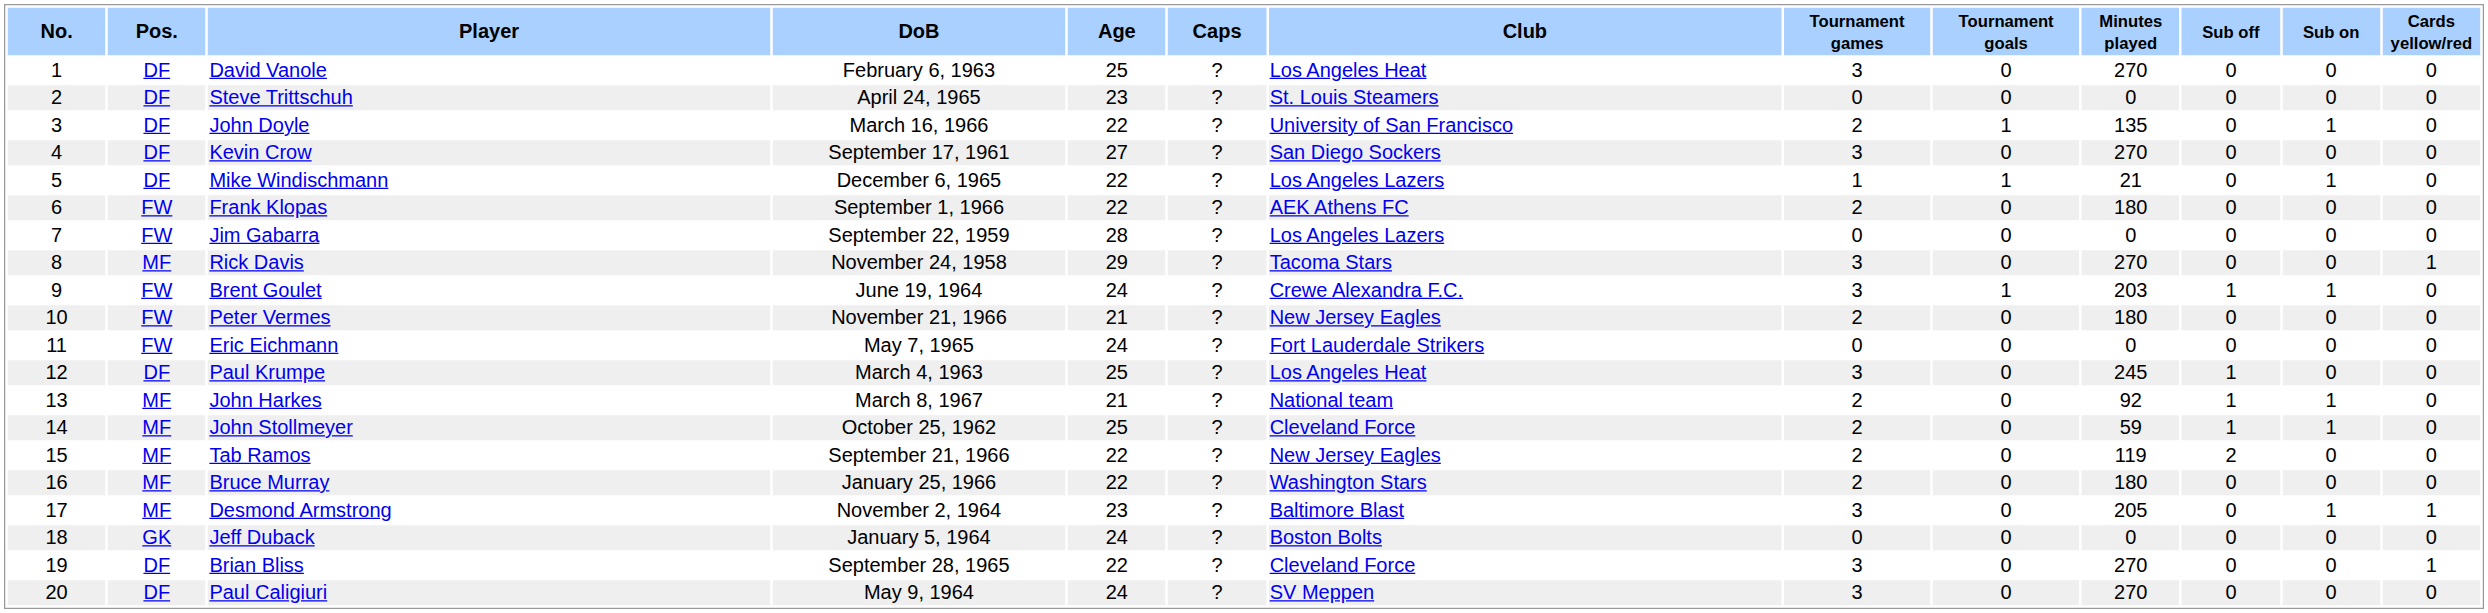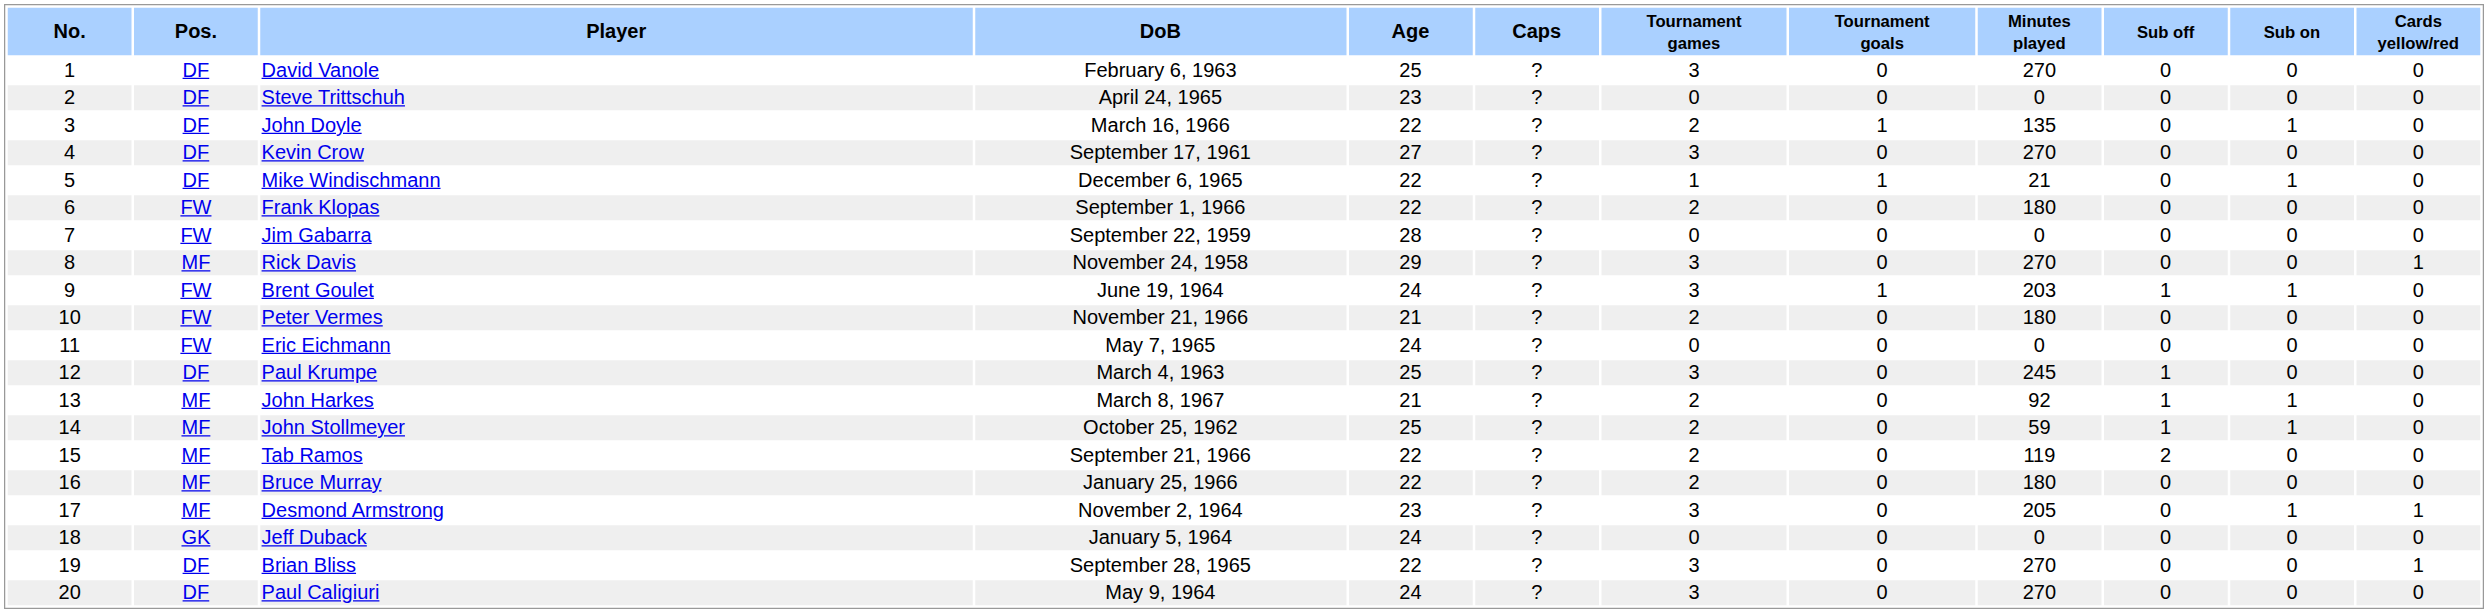 <table border="0" width="100%" style="border: 1px solid #999; background-color:#FFFFFF; text-align:center">
 <tr align="center" bgcolor="#AAD0FF">
 <th width=4%>No.</th>
 <th width=4%>Pos.</th>
 <th width=23%>Player</th>
 <th width=12%>DoB</th>
 <th width=4%>Age</th>
 <th width=4%>Caps</th>
-<th width=21%>Club</th>
 <th width=6%><small>Tournament<br>games</small></th>
 <th width=6%><small>Tournament<br>goals</small></th>
 <th width=4%><small>Minutes<br>played</small></th>
 <th width=4%><small>Sub off</small></th>
 <th width=4%><small>Sub on</small></th>
 <th width=4%><small>Cards<br>yellow/red</small></th>
 </tr>
 <tr>
 <td>1</td>
 <td><a href='#'>DF</a></td>
 <td align="left"><a href='#'>David Vanole</a></td>
 <td>February 6, 1963</td>
 <td>25</td>
 <td>?</td>
-<td align="left"> <a href='#'>Los Angeles Heat</a></td>
 <td>3</td>
 <td>0</td>
 <td>270</td>
 <td>0</td>
 <td>0</td>
 <td>0</td>
 </tr>
 <tr bgcolor="#EFEFEF">
 <td>2</td>
 <td><a href='#'>DF</a></td>
 <td align="left"><a href='#'>Steve Trittschuh</a></td>
 <td>April 24, 1965</td>
 <td>23</td>
 <td>?</td>
-<td align="left"> <a href='#'>St. Louis Steamers</a></td>
 <td>0</td>
 <td>0</td>
 <td>0</td>
 <td>0</td>
 <td>0</td>
 <td>0</td>
 </tr>
 <tr>
 <td>3</td>
 <td><a href='#'>DF</a></td>
 <td align="left"><a href='#'>John Doyle</a></td>
 <td>March 16, 1966</td>
 <td>22</td>
 <td>?</td>
-<td align="left"> <a href='#'>University of San Francisco</a></td>
 <td>2</td>
 <td>1</td>
 <td>135</td>
 <td>0</td>
 <td>1</td>
 <td>0</td>
 </tr>
 <tr bgcolor="#EFEFEF">
 <td>4</td>
 <td><a href='#'>DF</a></td>
 <td align="left"><a href='#'>Kevin Crow</a></td>
 <td>September 17, 1961</td>
 <td>27</td>
 <td>?</td>
-<td align="left"> <a href='#'>San Diego Sockers</a></td>
 <td>3</td>
 <td>0</td>
 <td>270</td>
 <td>0</td>
 <td>0</td>
 <td>0</td>
 </tr>
 <tr>
 <td>5</td>
 <td><a href='#'>DF</a></td>
 <td align="left"><a href='#'>Mike Windischmann</a></td>
 <td>December 6, 1965</td>
 <td>22</td>
 <td>?</td>
-<td align="left"> <a href='#'>Los Angeles Lazers</a></td>
 <td>1</td>
 <td>1</td>
 <td>21</td>
 <td>0</td>
 <td>1</td>
 <td>0</td>
 </tr>
 <tr bgcolor="#EFEFEF">
 <td>6</td>
 <td><a href='#'>FW</a></td>
 <td align="left"><a href='#'>Frank Klopas</a></td>
 <td>September 1, 1966</td>
 <td>22</td>
 <td>?</td>
-<td align="left"> <a href='#'>AEK Athens FC</a></td>
 <td>2</td>
 <td>0</td>
 <td>180</td>
 <td>0</td>
 <td>0</td>
 <td>0</td>
 </tr>
 <tr>
 <td>7</td>
 <td><a href='#'>FW</a></td>
 <td align="left"><a href='#'>Jim Gabarra</a></td>
 <td>September 22, 1959</td>
 <td>28</td>
 <td>?</td>
-<td align="left"> <a href='#'>Los Angeles Lazers</a></td>
 <td>0</td>
 <td>0</td>
 <td>0</td>
 <td>0</td>
 <td>0</td>
 <td>0</td>
 </tr>
 <tr bgcolor="#EFEFEF">
 <td>8</td>
 <td><a href='#'>MF</a></td>
 <td align="left"><a href='#'>Rick Davis</a></td>
 <td>November 24, 1958</td>
 <td>29</td>
 <td>?</td>
-<td align="left"> <a href='#'>Tacoma Stars</a></td>
 <td>3</td>
 <td>0</td>
 <td>270</td>
 <td>0</td>
 <td>0</td>
 <td>1</td>
 </tr>
 <tr>
 <td>9</td>
 <td><a href='#'>FW</a></td>
 <td align="left"><a href='#'>Brent Goulet</a></td>
 <td>June 19, 1964</td>
 <td>24</td>
 <td>?</td>
-<td align="left"> <a href='#'>Crewe Alexandra F.C.</a></td>
 <td>3</td>
 <td>1</td>
 <td>203</td>
 <td>1</td>
 <td>1</td>
 <td>0</td>
 </tr>
 <tr bgcolor="#EFEFEF">
 <td>10</td>
 <td><a href='#'>FW</a></td>
 <td align="left"><a href='#'>Peter Vermes</a></td>
 <td>November 21, 1966</td>
 <td>21</td>
 <td>?</td>
-<td align="left"> <a href='#'>New Jersey Eagles</a></td>
 <td>2</td>
 <td>0</td>
 <td>180</td>
 <td>0</td>
 <td>0</td>
 <td>0</td>
 </tr>
 <tr>
 <td>11</td>
 <td><a href='#'>FW</a></td>
 <td align="left"><a href='#'>Eric Eichmann</a></td>
 <td>May 7, 1965</td>
 <td>24</td>
 <td>?</td>
-<td align="left"> <a href='#'>Fort Lauderdale Strikers</a></td>
 <td>0</td>
 <td>0</td>
 <td>0</td>
 <td>0</td>
 <td>0</td>
 <td>0</td>
 </tr>
 <tr bgcolor="#EFEFEF">
 <td>12</td>
 <td><a href='#'>DF</a></td>
 <td align="left"><a href='#'>Paul Krumpe</a></td>
 <td>March 4, 1963</td>
 <td>25</td>
 <td>?</td>
-<td align="left"> <a href='#'>Los Angeles Heat</a></td>
 <td>3</td>
 <td>0</td>
 <td>245</td>
 <td>1</td>
 <td>0</td>
 <td>0</td>
 </tr>
 <tr>
 <td>13</td>
 <td><a href='#'>MF</a></td>
 <td align="left"><a href='#'>John Harkes</a></td>
 <td>March 8, 1967</td>
 <td>21</td>
 <td>?</td>
-<td align="left"> <a href='#'>National team</a></td>
 <td>2</td>
 <td>0</td>
 <td>92</td>
 <td>1</td>
 <td>1</td>
 <td>0</td>
 </tr>
 <tr bgcolor="#EFEFEF">
 <td>14</td>
 <td><a href='#'>MF</a></td>
 <td align="left"><a href='#'>John Stollmeyer</a></td>
 <td>October 25, 1962</td>
 <td>25</td>
 <td>?</td>
-<td align="left"> <a href='#'>Cleveland Force</a></td>
 <td>2</td>
 <td>0</td>
 <td>59</td>
 <td>1</td>
 <td>1</td>
 <td>0</td>
 </tr>
 <tr>
 <td>15</td>
 <td><a href='#'>MF</a></td>
 <td align="left"><a href='#'>Tab Ramos</a></td>
 <td>September 21, 1966</td>
 <td>22</td>
 <td>?</td>
-<td align="left"> <a href='#'>New Jersey Eagles</a></td>
 <td>2</td>
 <td>0</td>
 <td>119</td>
 <td>2</td>
 <td>0</td>
 <td>0</td>
 </tr>
 <tr bgcolor="#EFEFEF">
 <td>16</td>
 <td><a href='#'>MF</a></td>
 <td align="left"><a href='#'>Bruce Murray</a></td>
 <td>January 25, 1966</td>
 <td>22</td>
 <td>?</td>
-<td align="left"> <a href='#'>Washington Stars</a></td>
 <td>2</td>
 <td>0</td>
 <td>180</td>
 <td>0</td>
 <td>0</td>
 <td>0</td>
 </tr>
 <tr>
 <td>17</td>
 <td><a href='#'>MF</a></td>
 <td align="left"><a href='#'>Desmond Armstrong</a></td>
 <td>November 2, 1964</td>
 <td>23</td>
 <td>?</td>
-<td align="left"> <a href='#'>Baltimore Blast</a></td>
 <td>3</td>
 <td>0</td>
 <td>205</td>
 <td>0</td>
 <td>1</td>
 <td>1</td>
 </tr>
 <tr bgcolor="#EFEFEF">
 <td>18</td>
 <td><a href='#'>GK</a></td>
 <td align="left"><a href='#'>Jeff Duback</a></td>
 <td>January 5, 1964</td>
 <td>24</td>
 <td>?</td>
-<td align="left"> <a href='#'>Boston Bolts</a></td>
 <td>0</td>
 <td>0</td>
 <td>0</td>
 <td>0</td>
 <td>0</td>
 <td>0</td>
 </tr>
 <tr>
 <td>19</td>
 <td><a href='#'>DF</a></td>
 <td align="left"><a href='#'>Brian Bliss</a></td>
 <td>September 28, 1965</td>
 <td>22</td>
 <td>?</td>
-<td align="left"> <a href='#'>Cleveland Force</a></td>
 <td>3</td>
 <td>0</td>
 <td>270</td>
 <td>0</td>
 <td>0</td>
 <td>1</td>
 </tr>
 <tr bgcolor="#EFEFEF">
 <td>20</td>
 <td><a href='#'>DF</a></td>
 <td align="left"><a href='#'>Paul Caligiuri</a></td>
 <td>May 9, 1964</td>
 <td>24</td>
 <td>?</td>
-<td align="left"> <a href='#'>SV Meppen</a></td>
 <td>3</td>
 <td>0</td>
 <td>270</td>
 <td>0</td>
 <td>0</td>
 <td>0</td>
 </tr>
 </table>
